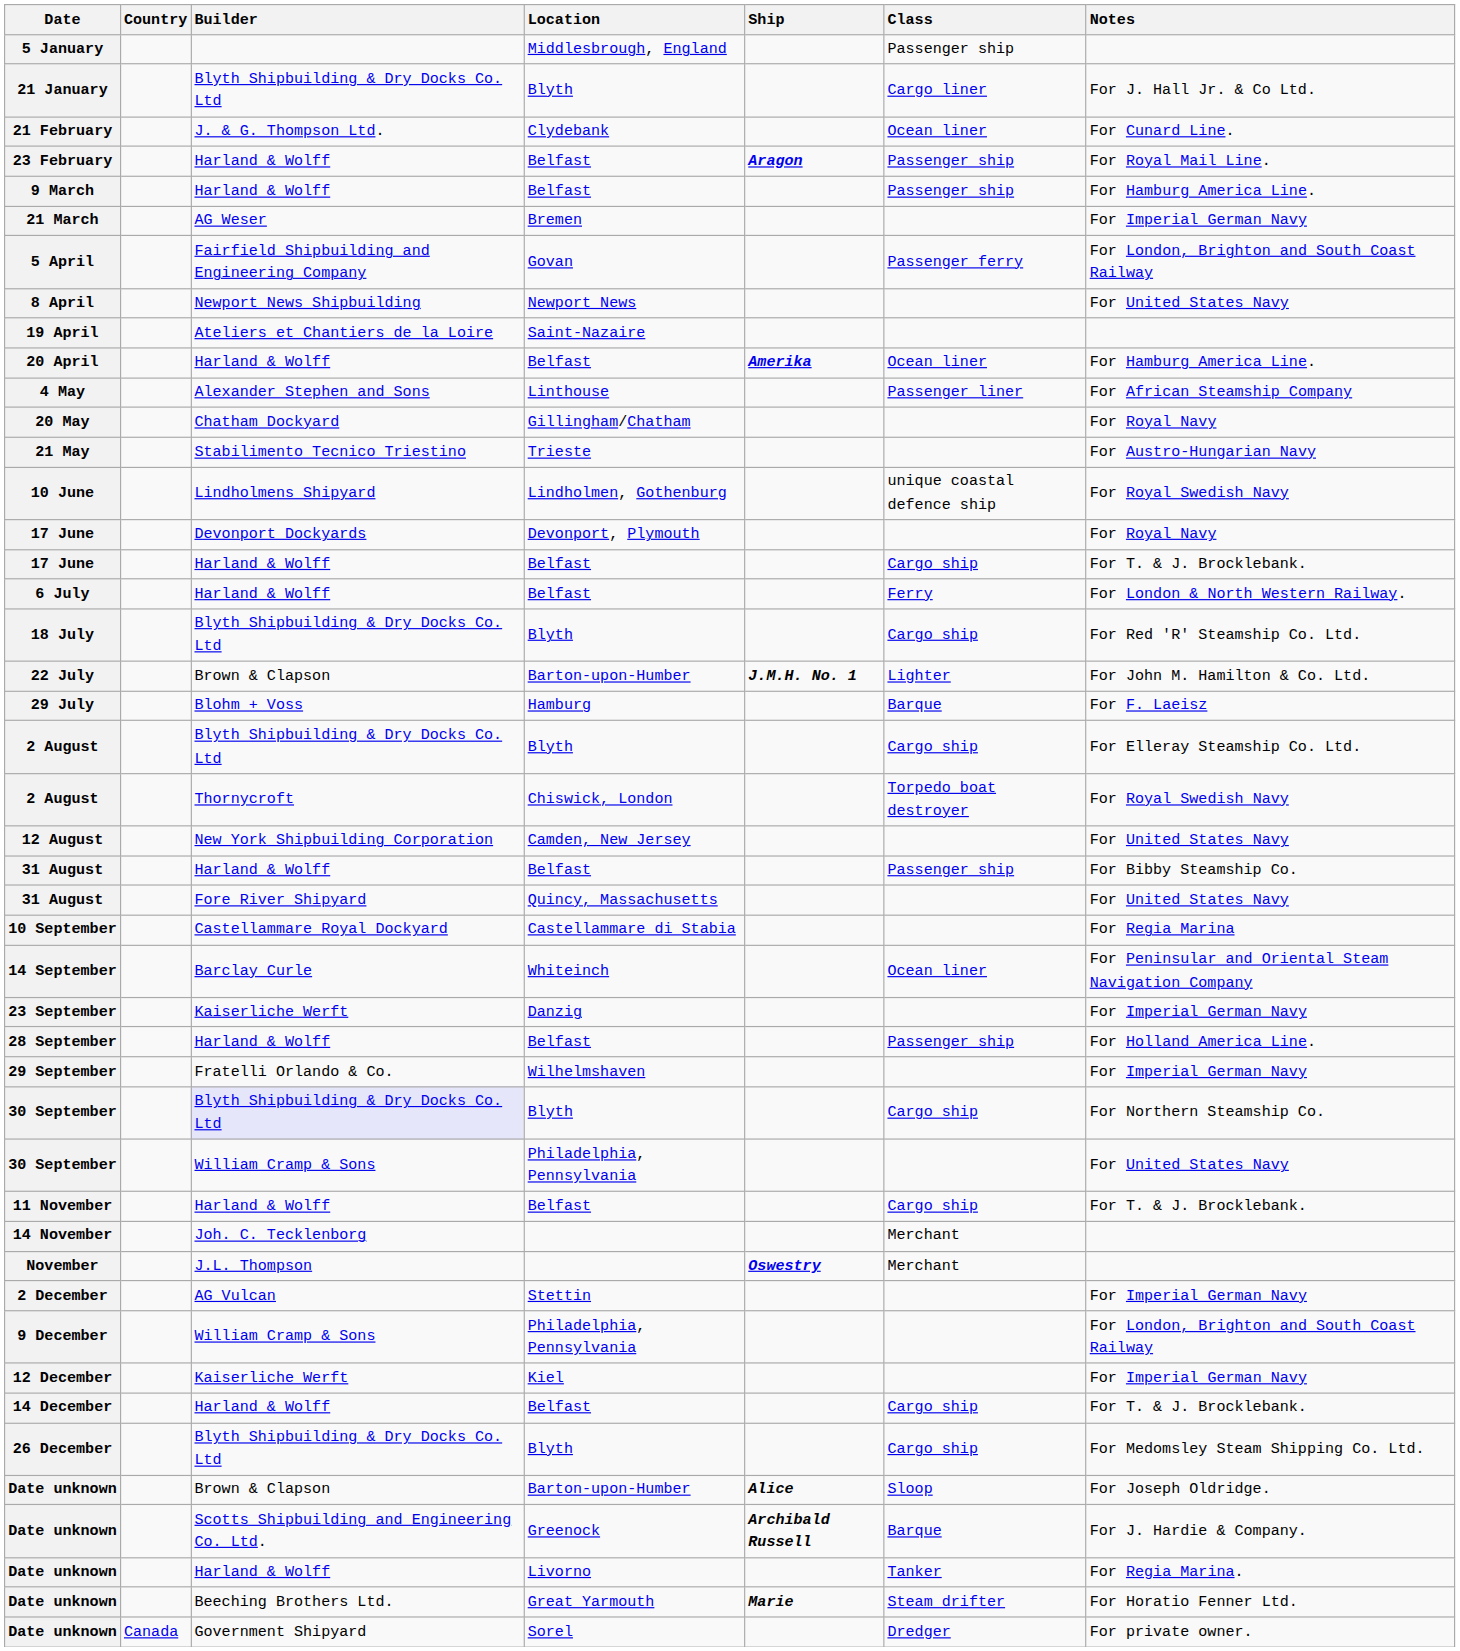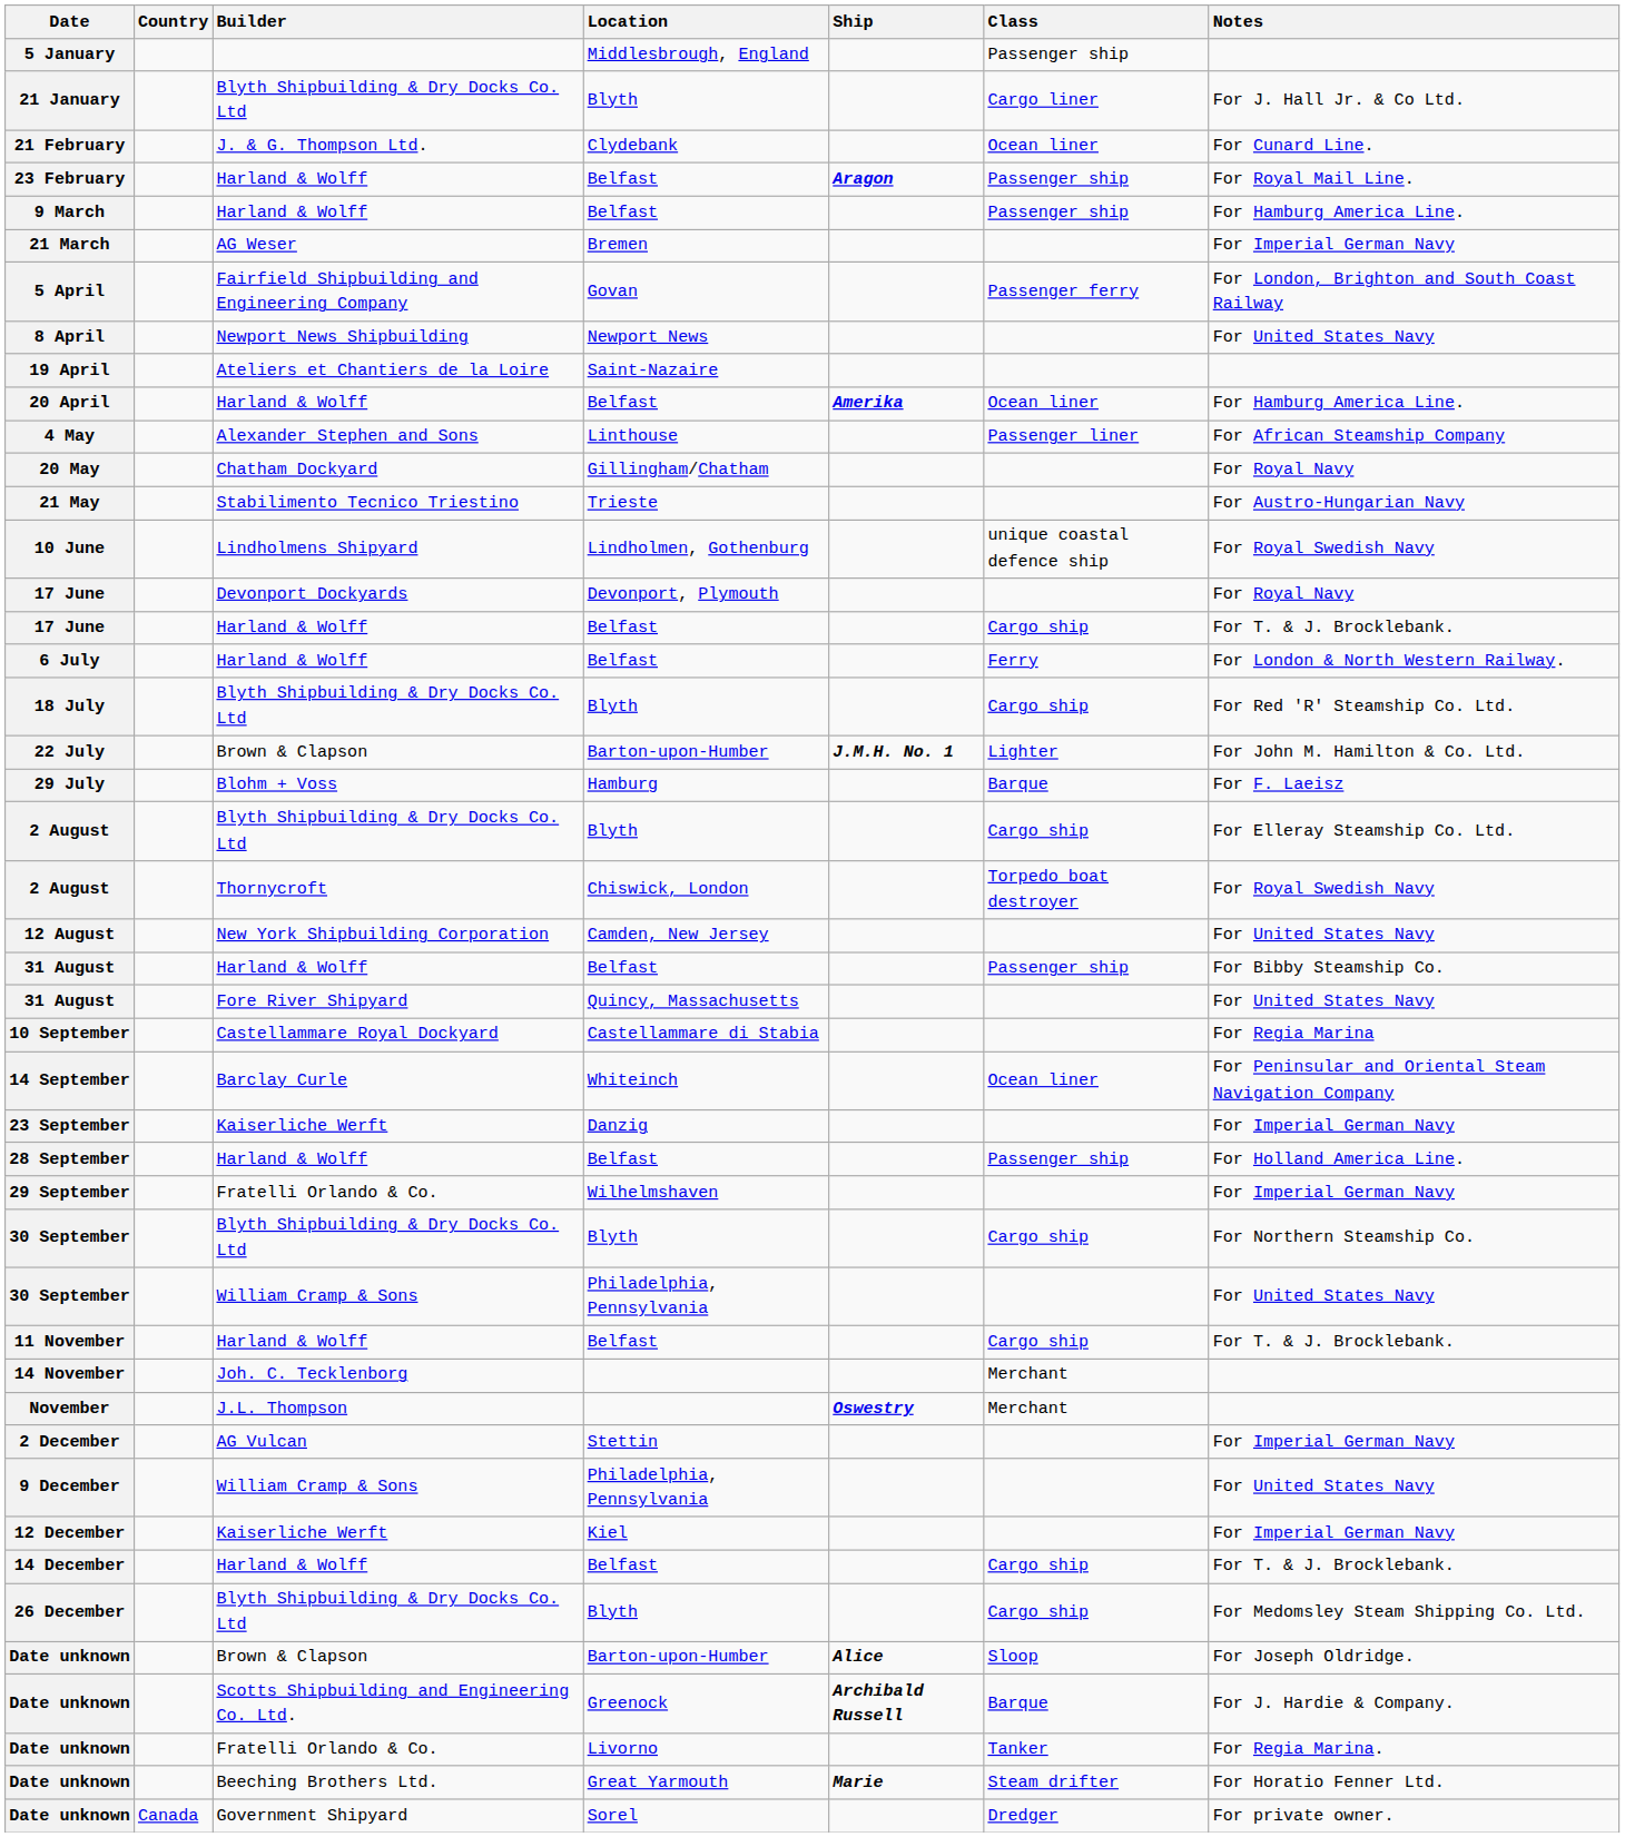 <table class="wikitable sortable" style="font-size:1.00em; line-height:1.5em;">
 <tr>
 <th>Date</th>
 <th style="text-align: left;">Country</th>
 <th style="text-align: left;">Builder</th>
 <th style="text-align: left;">Location</th>
 <th style="text-align: left;">Ship</th>
 <th style="text-align: left;">Class</th>
 <th style="text-align: left;">Notes</th>
 </tr>
 <tr>
 <th>5 January</th>
 <td></td>
 <td></td>
 <td><a href='#'>Middlesbrough</a>, <a href='#'>England</a></td>
 <td><strong></strong></td>
 <td>Passenger ship</td>
 <td></td>
 </tr>
 <tr ---->
 <th>21 January</th>
 <td></td>
 <td><a href='#'>Blyth Shipbuilding & Dry Docks Co. Ltd</a></td>
 <td><a href='#'>Blyth</a></td>
 <td><strong></strong></td>
 <td><a href='#'>Cargo liner</a></td>
 <td>For J. Hall Jr. & Co Ltd.</td>
 </tr>
 <tr>
 <th>21 February</th>
 <td></td>
 <td><a href='#'>J. & G. Thompson Ltd</a>.</td>
 <td><a href='#'>Clydebank</a></td>
 <td><strong></strong></td>
 <td><a href='#'>Ocean liner</a></td>
 <td>For <a href='#'>Cunard Line</a>.</td>
 </tr>
 <tr ---->
 <th>23 February</th>
 <td></td>
 <td><a href='#'>Harland & Wolff</a></td>
 <td><a href='#'>Belfast</a></td>
 <td><strong><a href='#'><em>Aragon</em></a></strong></td>
 <td><a href='#'>Passenger ship</a></td>
 <td>For <a href='#'>Royal Mail Line</a>.</td>
 </tr>
 <tr ---->
 <th>9 March</th>
 <td></td>
 <td><a href='#'>Harland & Wolff</a></td>
 <td><a href='#'>Belfast</a></td>
 <td><strong></strong></td>
 <td><a href='#'>Passenger ship</a></td>
 <td>For <a href='#'>Hamburg America Line</a>.</td>
 </tr>
 <tr>
 <th>21 March</th>
 <td></td>
 <td><a href='#'>AG Weser</a></td>
 <td><a href='#'>Bremen</a></td>
 <td><strong></strong></td>
 <td></td>
 <td>For <a href='#'>Imperial German Navy</a></td>
 </tr>
 <tr>
 <th>5 April</th>
 <td></td>
 <td><a href='#'>Fairfield Shipbuilding and Engineering Company</a></td>
 <td><a href='#'>Govan</a></td>
 <td><strong></strong></td>
 <td><a href='#'>Passenger ferry</a></td>
 <td>For <a href='#'>London, Brighton and South Coast Railway</a></td>
 </tr>
 <tr>
 <th>8 April</th>
 <td></td>
 <td><a href='#'>Newport News Shipbuilding</a></td>
 <td><a href='#'>Newport News</a></td>
 <td><strong></strong></td>
 <td></td>
 <td>For <a href='#'>United States Navy</a></td>
 </tr>
 <tr>
 <th>19 April</th>
 <td></td>
 <td><a href='#'>Ateliers et Chantiers de la Loire</a></td>
 <td><a href='#'>Saint-Nazaire</a></td>
 <td><strong></strong></td>
 <td></td>
 <td></td>
 </tr>
 <tr>
 <th>20 April</th>
 <td></td>
 <td><a href='#'>Harland & Wolff</a></td>
 <td><a href='#'>Belfast</a></td>
 <td><strong><a href='#'><em>Amerika</em></a></strong></td>
 <td><a href='#'>Ocean liner</a></td>
 <td>For <a href='#'>Hamburg America Line</a>.</td>
 </tr>
 <tr>
 <th>4 May</th>
 <td></td>
 <td><a href='#'>Alexander Stephen and Sons</a></td>
 <td><a href='#'>Linthouse</a></td>
 <td><strong></strong></td>
 <td><a href='#'>Passenger liner</a></td>
 <td>For <a href='#'>African Steamship Company</a></td>
 </tr>
 <tr>
 <th>20 May</th>
 <td></td>
 <td><a href='#'>Chatham Dockyard</a></td>
 <td><a href='#'>Gillingham</a>/<a href='#'>Chatham</a></td>
 <td><strong></strong></td>
 <td></td>
 <td>For <a href='#'>Royal Navy</a></td>
 </tr>
 <tr>
 <th>21 May</th>
 <td></td>
 <td><a href='#'>Stabilimento Tecnico Triestino</a></td>
 <td><a href='#'>Trieste</a></td>
 <td><strong></strong></td>
 <td></td>
 <td>For <a href='#'>Austro-Hungarian Navy</a></td>
 </tr>
 <tr>
 <th>10 June</th>
 <td></td>
 <td><a href='#'>Lindholmens Shipyard</a></td>
 <td><a href='#'>Lindholmen</a>, <a href='#'>Gothenburg</a></td>
 <td><strong></strong></td>
 <td>unique coastal defence ship</td>
 <td>For <a href='#'>Royal Swedish Navy</a></td>
 </tr>
 <tr>
 <th>17 June</th>
 <td></td>
 <td><a href='#'>Devonport Dockyards</a></td>
 <td><a href='#'>Devonport</a>, <a href='#'>Plymouth</a></td>
 <td><strong></strong></td>
 <td></td>
 <td>For <a href='#'>Royal Navy</a></td>
 </tr>
 <tr ---->
 <th>17 June</th>
 <td></td>
 <td><a href='#'>Harland & Wolff</a></td>
 <td><a href='#'>Belfast</a></td>
 <td><strong></strong></td>
 <td><a href='#'>Cargo ship</a></td>
 <td>For T. & J. Brocklebank.</td>
 </tr>
 <tr ---->
 <th>6 July</th>
 <td></td>
 <td><a href='#'>Harland & Wolff</a></td>
 <td><a href='#'>Belfast</a></td>
 <td><strong></strong></td>
 <td><a href='#'>Ferry</a></td>
 <td>For <a href='#'>London & North Western Railway</a>.</td>
 </tr>
 <tr ---->
 <th>18 July</th>
 <td></td>
 <td><a href='#'>Blyth Shipbuilding & Dry Docks Co. Ltd</a></td>
 <td><a href='#'>Blyth</a></td>
 <td><strong></strong></td>
 <td><a href='#'>Cargo ship</a></td>
 <td>For Red 'R' Steamship Co. Ltd.</td>
 </tr>
 <tr --->
 <th>22 July</th>
 <td></td>
 <td>Brown & Clapson</td>
 <td><a href='#'>Barton-upon-Humber</a></td>
 <td><strong><em>J.M.H. No. 1</em></strong></td>
 <td><a href='#'>Lighter</a></td>
 <td>For John M. Hamilton & Co. Ltd.</td>
 </tr>
 <tr>
 <th>29 July</th>
 <td></td>
 <td><a href='#'>Blohm + Voss</a></td>
 <td><a href='#'>Hamburg</a></td>
 <td><strong></strong></td>
 <td><a href='#'>Barque</a></td>
 <td>For <a href='#'>F. Laeisz</a></td>
 </tr>
 <tr ---->
 <th>2 August</th>
 <td></td>
 <td><a href='#'>Blyth Shipbuilding & Dry Docks Co. Ltd</a></td>
 <td><a href='#'>Blyth</a></td>
 <td><strong></strong></td>
 <td><a href='#'>Cargo ship</a></td>
 <td>For Elleray Steamship Co. Ltd.</td>
 </tr>
 <tr>
 <th>2 August</th>
 <td></td>
 <td><a href='#'>Thornycroft</a></td>
 <td><a href='#'>Chiswick, London</a></td>
 <td><strong></strong></td>
 <td><a href='#'>Torpedo boat destroyer</a></td>
 <td>For <a href='#'>Royal Swedish Navy</a></td>
 </tr>
 <tr>
 <th>12 August</th>
 <td></td>
 <td><a href='#'>New York Shipbuilding Corporation</a></td>
 <td><a href='#'>Camden, New Jersey</a></td>
 <td><strong></strong></td>
 <td></td>
 <td>For <a href='#'>United States Navy</a></td>
 </tr>
 <tr ---->
 <th>31 August</th>
 <td></td>
 <td><a href='#'>Harland & Wolff</a></td>
 <td><a href='#'>Belfast</a></td>
 <td><strong></strong></td>
 <td><a href='#'>Passenger ship</a></td>
 <td>For Bibby Steamship Co.</td>
 </tr>
 <tr>
 <th>31 August</th>
 <td></td>
 <td><a href='#'>Fore River Shipyard</a></td>
 <td><a href='#'>Quincy, Massachusetts</a></td>
 <td><strong></strong></td>
 <td></td>
 <td>For <a href='#'>United States Navy</a></td>
 </tr>
 <tr>
 <th>10 September</th>
 <td></td>
 <td><a href='#'>Castellammare Royal Dockyard</a></td>
 <td><a href='#'>Castellammare di Stabia</a></td>
 <td><strong></strong></td>
 <td></td>
 <td>For <a href='#'>Regia Marina</a></td>
 </tr>
 <tr>
 <th>14 September</th>
 <td></td>
 <td><a href='#'>Barclay Curle</a></td>
 <td><a href='#'>Whiteinch</a></td>
 <td><strong></strong></td>
 <td><a href='#'>Ocean liner</a></td>
 <td>For <a href='#'>Peninsular and Oriental Steam Navigation Company</a></td>
 </tr>
 <tr>
 <th>23 September</th>
 <td></td>
 <td><a href='#'>Kaiserliche Werft</a></td>
 <td><a href='#'>Danzig</a></td>
 <td><strong></strong></td>
 <td></td>
 <td>For <a href='#'>Imperial German Navy</a></td>
 </tr>
 <tr ---->
 <th>28 September</th>
 <td></td>
 <td><a href='#'>Harland & Wolff</a></td>
 <td><a href='#'>Belfast</a></td>
 <td><strong></strong></td>
 <td><a href='#'>Passenger ship</a></td>
 <td>For <a href='#'>Holland America Line</a>.</td>
 </tr>
 <tr>
 <th>29 September</th>
 <td></td>
 <td>Fratelli Orlando & Co.</td>
 <td><a href='#'>Wilhelmshaven</a></td>
 <td><strong></strong></td>
 <td></td>
 <td>For <a href='#'>Imperial German Navy</a></td>
 </tr>
 <tr ---->
 <th>30 September</th>
 <td></td>
-<td style="background: lavender;"><a href='#'>Blyth Shipbuilding & Dry Docks Co. Ltd</a></td>
+<td><a href='#'>Blyth Shipbuilding & Dry Docks Co. Ltd</a></td>
 <td><a href='#'>Blyth</a></td>
 <td><strong></strong></td>
 <td><a href='#'>Cargo ship</a></td>
 <td>For Northern Steamship Co.</td>
 </tr>
 <tr>
 <th>30 September</th>
 <td></td>
 <td><a href='#'>William Cramp & Sons</a></td>
 <td><a href='#'>Philadelphia</a>, <a href='#'>Pennsylvania</a></td>
 <td><strong></strong></td>
 <td></td>
 <td>For <a href='#'>United States Navy</a></td>
 </tr>
 <tr ---->
 <th>11 November</th>
 <td></td>
 <td><a href='#'>Harland & Wolff</a></td>
 <td><a href='#'>Belfast</a></td>
 <td><strong></strong></td>
 <td><a href='#'>Cargo ship</a></td>
 <td>For T. & J. Brocklebank.</td>
 </tr>
 <tr>
 <th>14 November</th>
 <td></td>
 <td><a href='#'>Joh. C. Tecklenborg</a></td>
 <td></td>
 <td><strong></strong></td>
 <td>Merchant</td>
 <td></td>
 </tr>
 <tr>
 <th>November</th>
 <td></td>
 <td><a href='#'>J.L. Thompson</a></td>
 <td></td>
 <td><strong><a href='#'><em>Oswestry</em></a></strong></td>
 <td>Merchant</td>
 <td></td>
 </tr>
 <tr>
 <th>2 December</th>
 <td></td>
 <td><a href='#'>AG Vulcan</a></td>
 <td><a href='#'>Stettin</a></td>
 <td><strong></strong></td>
 <td></td>
 <td>For <a href='#'>Imperial German Navy</a></td>
 </tr>
 <tr>
 <th>9 December</th>
 <td></td>
 <td><a href='#'>William Cramp & Sons</a></td>
 <td><a href='#'>Philadelphia</a>, <a href='#'>Pennsylvania</a></td>
 <td><strong></strong></td>
 <td></td>
-<td>For <a href='#'>London, Brighton and South Coast Railway</a></td>
+<td>For <a href='#'>United States Navy</a></td>
 </tr>
 <tr>
 <th>12 December</th>
 <td></td>
 <td><a href='#'>Kaiserliche Werft</a></td>
 <td><a href='#'>Kiel</a></td>
 <td><strong></strong></td>
 <td></td>
 <td>For <a href='#'>Imperial German Navy</a></td>
 </tr>
 <tr ---->
 <th>14 December</th>
 <td></td>
 <td><a href='#'>Harland & Wolff</a></td>
 <td><a href='#'>Belfast</a></td>
 <td><strong></strong></td>
 <td><a href='#'>Cargo ship</a></td>
 <td>For T. & J. Brocklebank.</td>
 </tr>
 <tr ---->
 <th>26 December</th>
 <td></td>
 <td><a href='#'>Blyth Shipbuilding & Dry Docks Co. Ltd</a></td>
 <td><a href='#'>Blyth</a></td>
 <td><strong></strong></td>
 <td><a href='#'>Cargo ship</a></td>
 <td>For Medomsley Steam Shipping Co. Ltd.</td>
 </tr>
 <tr --->
 <th>Date unknown</th>
 <td></td>
 <td>Brown & Clapson</td>
 <td><a href='#'>Barton-upon-Humber</a></td>
 <td><strong><em>Alice</em></strong></td>
 <td><a href='#'>Sloop</a></td>
 <td>For Joseph Oldridge.</td>
 </tr>
 <tr ---->
 <th>Date unknown</th>
 <td></td>
 <td><a href='#'>Scotts Shipbuilding and Engineering Co. Ltd</a>.</td>
 <td><a href='#'>Greenock</a></td>
 <td><strong><em>Archibald Russell</em></strong></td>
 <td><a href='#'>Barque</a></td>
 <td>For J. Hardie & Company.</td>
 </tr>
 <tr ---->
 <th>Date unknown</th>
 <td></td>
-<td><a href='#'>Harland & Wolff</a></td>
+<td>Fratelli Orlando & Co.</td>
 <td><a href='#'>Livorno</a></td>
 <td><strong></strong></td>
 <td><a href='#'>Tanker</a></td>
 <td>For <a href='#'>Regia Marina</a>.</td>
 </tr>
 <tr ---->
 <th>Date unknown</th>
 <td></td>
 <td>Beeching Brothers Ltd.</td>
 <td><a href='#'>Great Yarmouth</a></td>
 <td><strong><em>Marie</em></strong></td>
 <td><a href='#'>Steam drifter</a></td>
 <td>For Horatio Fenner Ltd.</td>
 </tr>
 <tr ---->
 <th>Date unknown</th>
 <td> <a href='#'>Canada</a></td>
 <td>Government Shipyard</td>
 <td><a href='#'>Sorel</a></td>
 <td><strong></strong></td>
 <td><a href='#'>Dredger</a></td>
 <td>For private owner.</td>
 </tr>
 </table>
